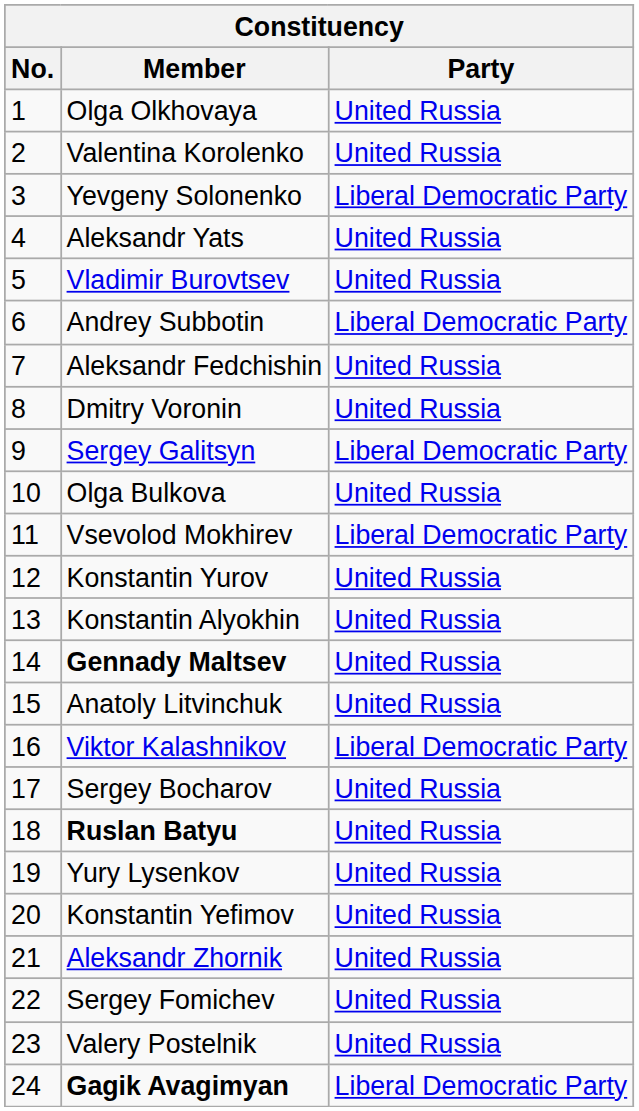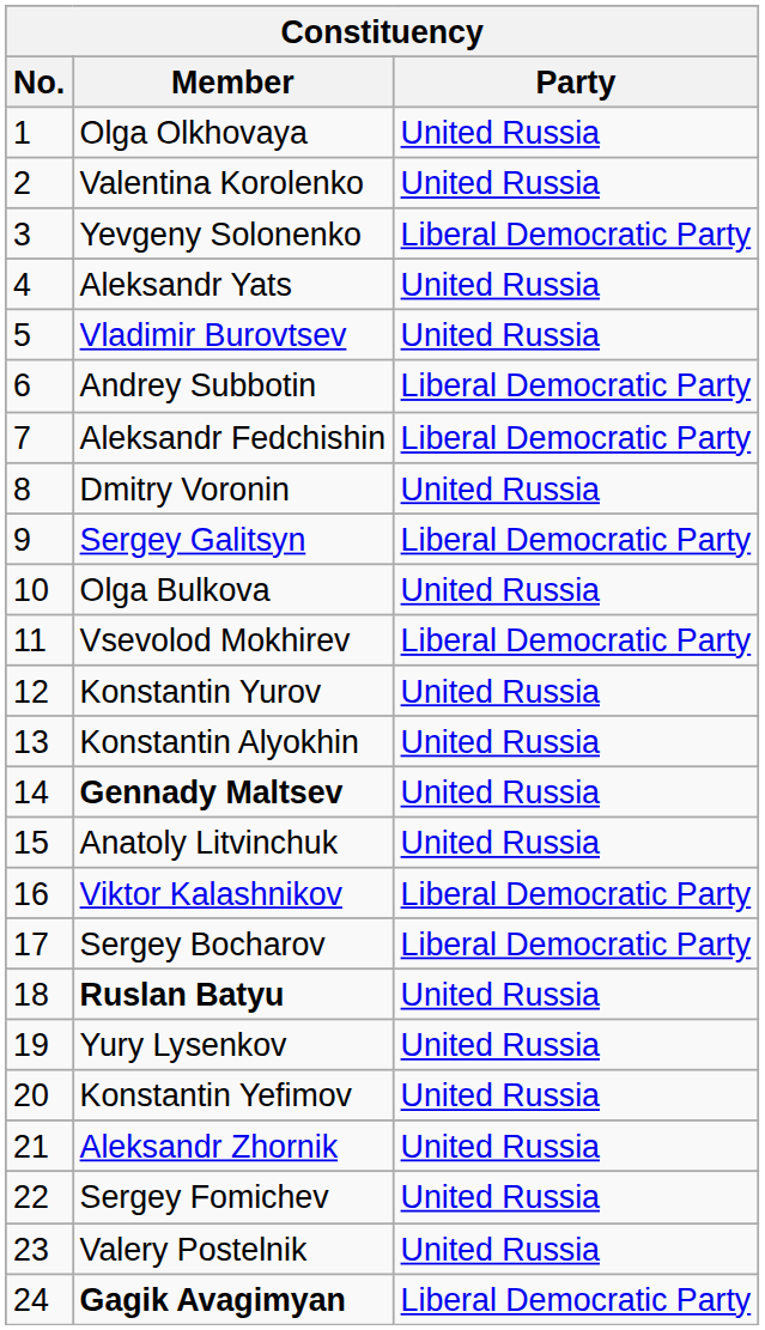 <table class="wikitable sortable mw-collapsible mw-collapsed" style="font-size: 95%;">
 <tr>
 <th colspan=3>Constituency</th>
 </tr>
 <tr>
 <th>No.</th>
 <th>Member</th>
 <th>Party</th>
 </tr>
 <tr>
 <td>1</td>
 <td>Olga Olkhovaya</td>
 <td><a href='#'>United Russia</a></td>
 </tr>
 <tr>
 <td>2</td>
 <td>Valentina Korolenko</td>
 <td><a href='#'>United Russia</a></td>
 </tr>
 <tr>
 <td>3</td>
 <td>Yevgeny Solonenko</td>
 <td><a href='#'>Liberal Democratic Party</a></td>
 </tr>
 <tr>
 <td>4</td>
 <td>Aleksandr Yats</td>
 <td><a href='#'>United Russia</a></td>
 </tr>
 <tr>
 <td>5</td>
 <td><a href='#'>Vladimir Burovtsev</a></td>
 <td><a href='#'>United Russia</a></td>
 </tr>
 <tr>
 <td>6</td>
 <td>Andrey Subbotin</td>
 <td><a href='#'>Liberal Democratic Party</a></td>
 </tr>
 <tr>
 <td>7</td>
 <td>Aleksandr Fedchishin</td>
-<td><a href='#'>United Russia</a></td>
+<td><a href='#'>Liberal Democratic Party</a></td>
 </tr>
 <tr>
 <td>8</td>
 <td>Dmitry Voronin</td>
 <td><a href='#'>United Russia</a></td>
 </tr>
 <tr>
 <td>9</td>
 <td><a href='#'>Sergey Galitsyn</a></td>
 <td><a href='#'>Liberal Democratic Party</a></td>
 </tr>
 <tr>
 <td>10</td>
 <td>Olga Bulkova</td>
 <td><a href='#'>United Russia</a></td>
 </tr>
 <tr>
 <td>11</td>
 <td>Vsevolod Mokhirev</td>
 <td><a href='#'>Liberal Democratic Party</a></td>
 </tr>
 <tr>
 <td>12</td>
 <td>Konstantin Yurov</td>
 <td><a href='#'>United Russia</a></td>
 </tr>
 <tr>
 <td>13</td>
 <td>Konstantin Alyokhin</td>
 <td><a href='#'>United Russia</a></td>
 </tr>
 <tr>
 <td>14</td>
 <td><strong>Gennady Maltsev</strong></td>
 <td><a href='#'>United Russia</a></td>
 </tr>
 <tr>
 <td>15</td>
 <td>Anatoly Litvinchuk</td>
 <td><a href='#'>United Russia</a></td>
 </tr>
 <tr>
 <td>16</td>
 <td><a href='#'>Viktor Kalashnikov</a></td>
 <td><a href='#'>Liberal Democratic Party</a></td>
 </tr>
 <tr>
 <td>17</td>
 <td>Sergey Bocharov</td>
-<td><a href='#'>United Russia</a></td>
+<td><a href='#'>Liberal Democratic Party</a></td>
 </tr>
 <tr>
 <td>18</td>
 <td><strong>Ruslan Batyu</strong></td>
 <td><a href='#'>United Russia</a></td>
 </tr>
 <tr>
 <td>19</td>
 <td>Yury Lysenkov</td>
 <td><a href='#'>United Russia</a></td>
 </tr>
 <tr>
 <td>20</td>
 <td>Konstantin Yefimov</td>
 <td><a href='#'>United Russia</a></td>
 </tr>
 <tr>
 <td>21</td>
 <td><a href='#'>Aleksandr Zhornik</a></td>
 <td><a href='#'>United Russia</a></td>
 </tr>
 <tr>
 <td>22</td>
 <td>Sergey Fomichev</td>
 <td><a href='#'>United Russia</a></td>
 </tr>
 <tr>
 <td>23</td>
 <td>Valery Postelnik</td>
 <td><a href='#'>United Russia</a></td>
 </tr>
 <tr>
 <td>24</td>
 <td><strong>Gagik Avagimyan</strong></td>
 <td><a href='#'>Liberal Democratic Party</a></td>
 </tr>
 </table>
